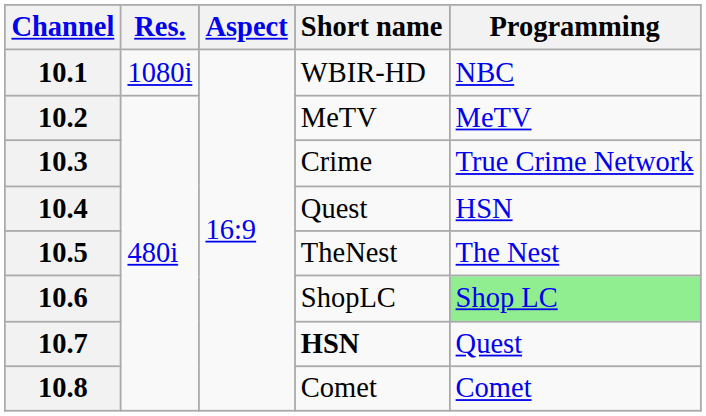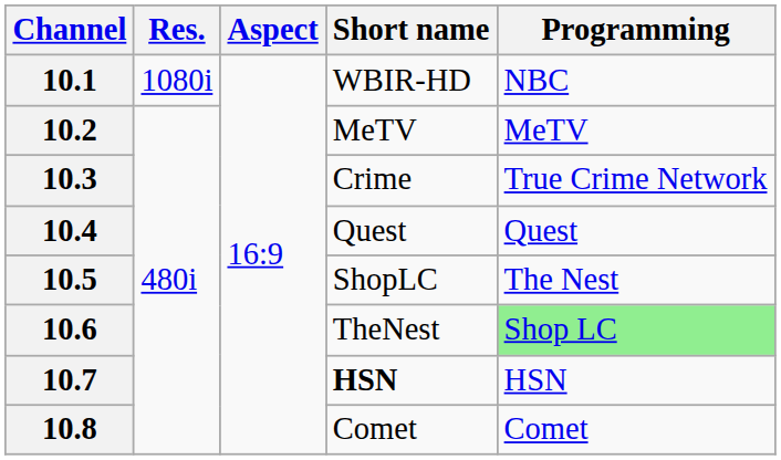 <table class="wikitable">
 <tr>
 <th scope = "col"><a href='#'>Channel</a></th>
 <th scope = "col"><a href='#'>Res.</a></th>
 <th scope = "col"><a href='#'>Aspect</a></th>
 <th scope = "col">Short name</th>
 <th scope = "col">Programming</th>
 </tr>
 <tr>
 <th scope = "row">10.1</th>
 <td><a href='#'>1080i</a></td>
 <td rowspan=8><a href='#'>16:9</a></td>
 <td>WBIR-HD</td>
 <td><a href='#'>NBC</a></td>
 </tr>
 <tr>
 <th scope = "row">10.2</th>
 <td rowspan=7><a href='#'>480i</a></td>
 <td>MeTV</td>
 <td><a href='#'>MeTV</a></td>
 </tr>
 <tr>
 <th scope = "row">10.3</th>
 <td>Crime</td>
 <td><a href='#'>True Crime Network</a></td>
 </tr>
 <tr>
 <th scope = "row">10.4</th>
 <td>Quest</td>
-<td><a href='#'>HSN</a></td>
+<td><a href='#'>Quest</a></td>
 </tr>
 <tr>
 <th scope = "row">10.5</th>
-<td>TheNest</td>
+<td>ShopLC</td>
 <td><a href='#'>The Nest</a></td>
 </tr>
 <tr>
 <th scope = "row">10.6</th>
-<td>ShopLC</td>
+<td>TheNest</td>
 <td style="background: lightgreen;"><a href='#'>Shop LC</a></td>
 </tr>
 <tr>
 <th scope = "row">10.7</th>
 <td><strong>HSN</strong></td>
-<td><a href='#'>Quest</a></td>
+<td><a href='#'>HSN</a></td>
 </tr>
 <tr>
 <th scope = "row">10.8</th>
 <td>Comet</td>
 <td><a href='#'>Comet</a></td>
 </tr>
 </table>
